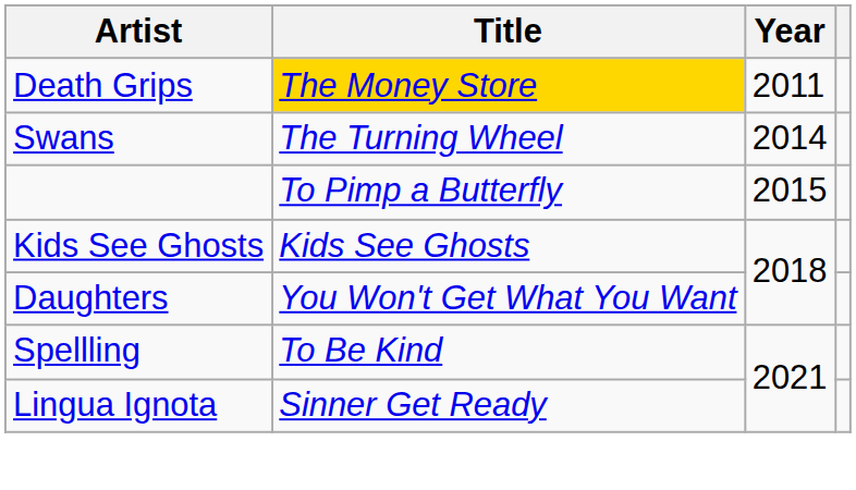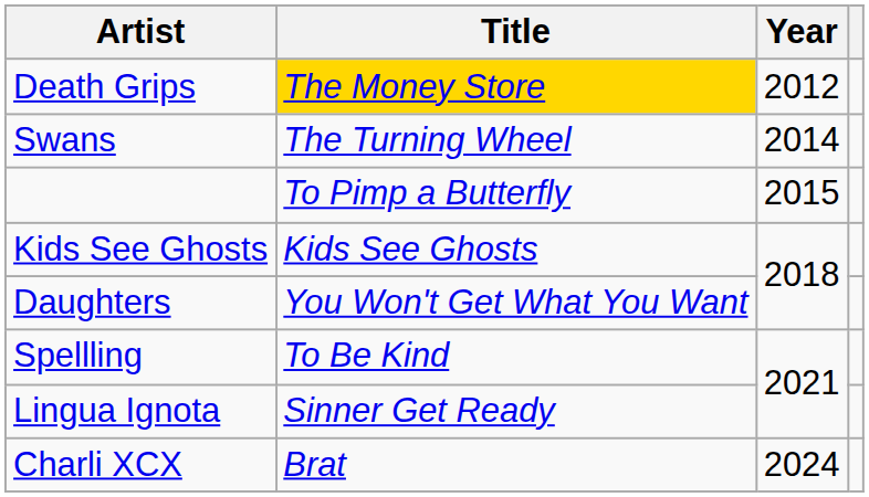 <table class="wikitable sortable">
 <tr>
 <th>Artist</th>
 <th>Title</th>
 <th>Year</th>
 <th></th>
 </tr>
 <tr>
 <td><a href='#'>Death Grips</a></td>
 <td style="background: gold;"><em><a href='#'>The Money Store</a></em></td>
-<td>2011</td>
+<td>2012</td>
 <td></td>
 </tr>
 <tr>
 <td><a href='#'>Swans</a></td>
 <td><em><a href='#'>The Turning Wheel</a></em></td>
 <td>2014</td>
 <td></td>
 </tr>
 <tr>
 <td></td>
 <td><em><a href='#'>To Pimp a Butterfly</a></em></td>
 <td>2015</td>
 <td></td>
 </tr>
 <tr>
 <td><a href='#'>Kids See Ghosts</a></td>
 <td><em><a href='#'>Kids See Ghosts</a></em></td>
 <td rowspan="2">2018</td>
 <td></td>
 </tr>
 <tr>
 <td><a href='#'>Daughters</a></td>
 <td><em><a href='#'>You Won't Get What You Want</a></em></td>
 <td></td>
 </tr>
 <tr>
 <td><a href='#'>Spellling</a></td>
 <td><em><a href='#'>To Be Kind</a></em></td>
 <td rowspan="2">2021</td>
 <td></td>
 </tr>
 <tr>
 <td><a href='#'>Lingua Ignota</a></td>
 <td><em><a href='#'>Sinner Get Ready</a></em></td>
 <td></td>
 </tr>
+<tr>
+<td><a href='#'>Charli XCX</a></td>
+<td><em><a href='#'>Brat</a></em></td>
+<td>2024</td>
+<td></td>
+</tr>
 </table>
